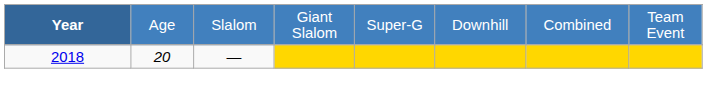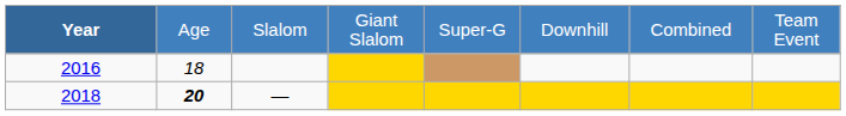 <table class="wikitable" style="font-size:95%; text-align:center; border:grey solid 1px; border-collapse:collapse;" width="45%">
 <tr style="background-color:#369; color:white;">
 <td rowspan="2" colspan="1" width="10%"><strong>Year</strong></td>
 </tr>
 <tr style="background-color:#4180be; color:white;">
 <td width="5%">Age</td>
 <td width="5%">Slalom</td>
 <td width="5%">Giant<br>Slalom</td>
 <td width="5%">Super-G</td>
 <td width="5%">Downhill</td>
 <td width="5%">Combined</td>
 <td width="5%">Team Event</td>
 </tr>
 <tr style="background-color:#8CB2D8; color:white;">
 </tr>
 <tr>
+<td><a href='#'>2016</a></td>
+<td><em>18</em></td>
+<td></td>
+<td bgcolor="gold"></td>
+<td bgcolor="cc9966"></td>
+<td></td>
+<td></td>
+<td></td>
+</tr>
+<tr>
 <td><a href='#'>2018</a></td>
-<td><em>20</em></td>
+<td><strong><em>20</em></strong></td>
 <td>—</td>
 <td bgcolor="gold"></td>
 <td bgcolor="gold"></td>
 <td bgcolor="gold"></td>
 <td bgcolor="gold"></td>
 <td bgcolor="gold"></td>
 </tr>
 </table>
